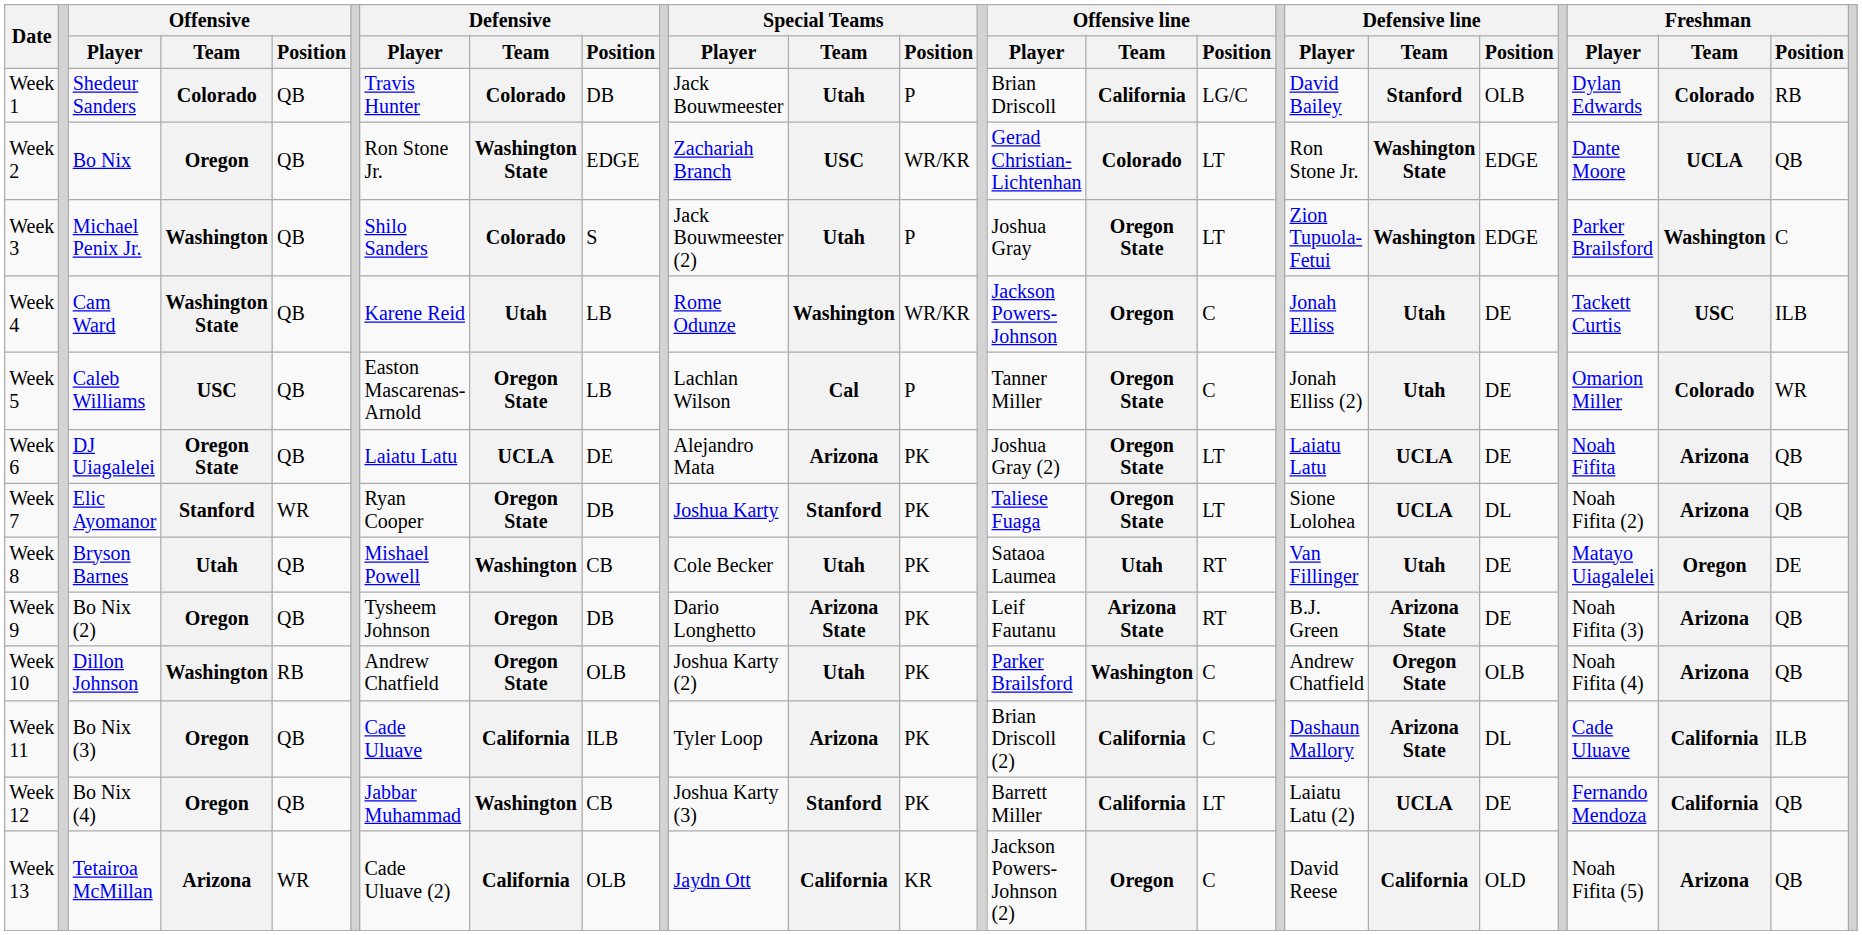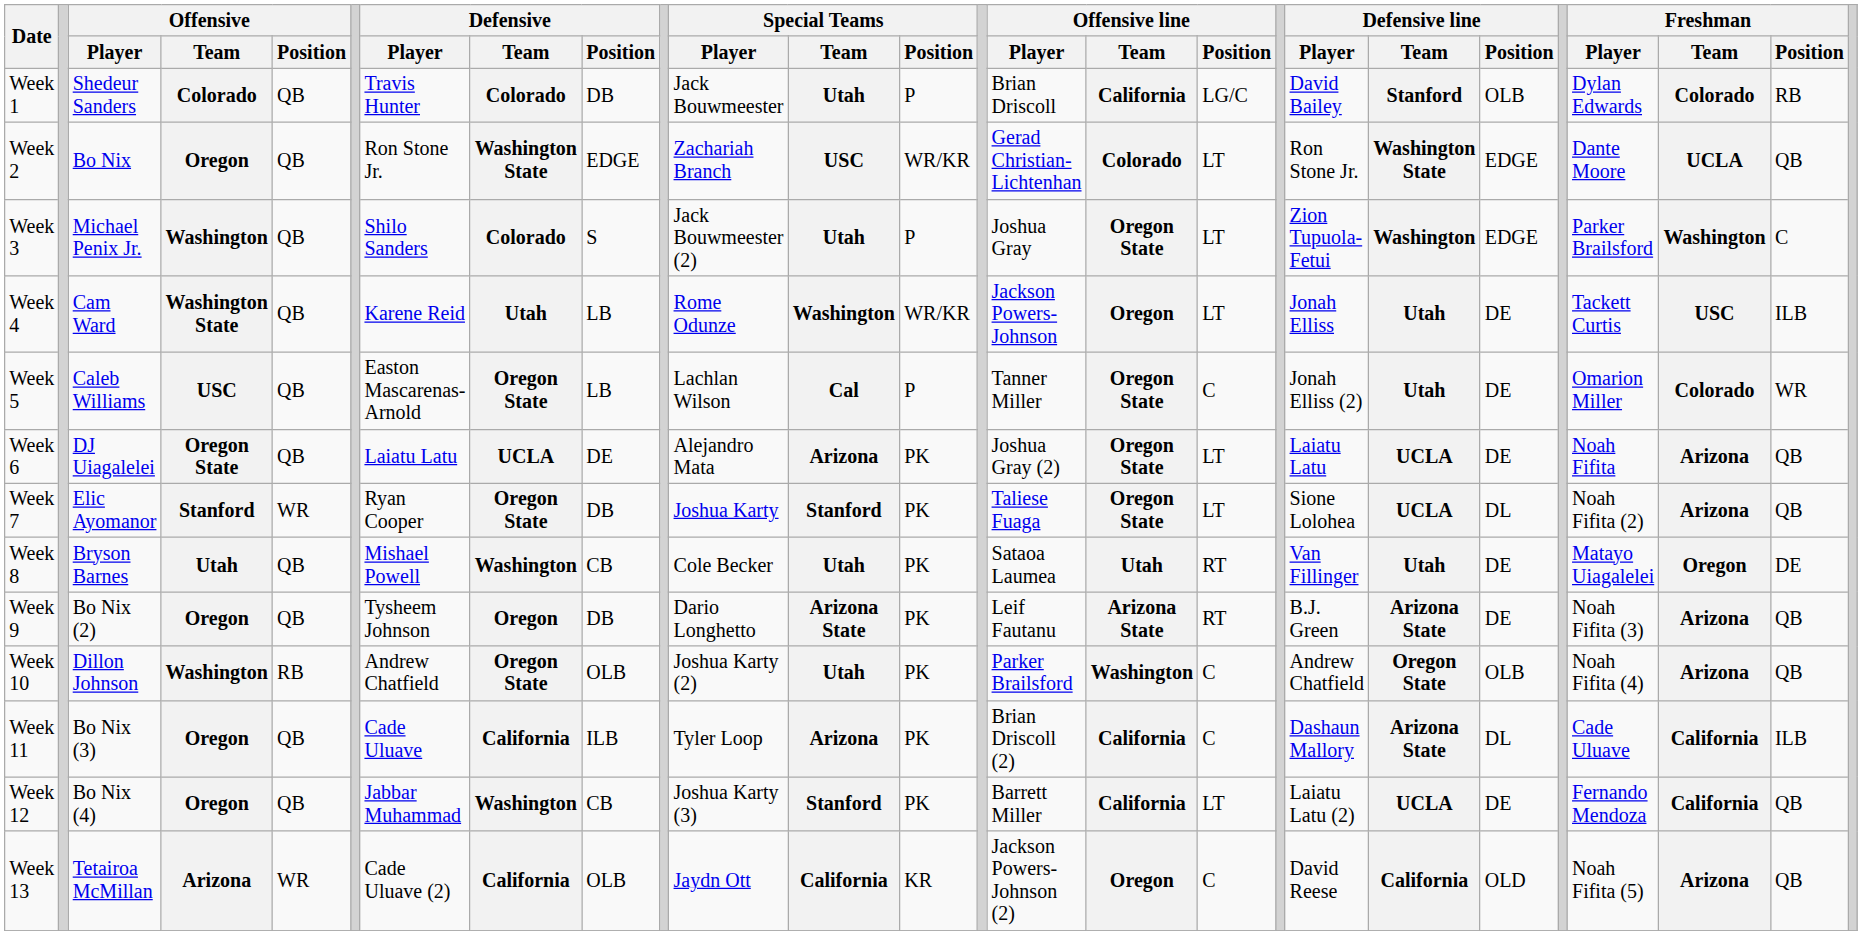 <table class="wikitable">
 <tr>
 <th rowspan="2">Date</th>
 <th rowspan="15" style="background-color:lightgrey;"></th>
 <th colspan="3">Offensive</th>
 <th rowspan="15" style="background-color:lightgrey;"></th>
 <th colspan="3">Defensive</th>
 <th rowspan="15" style="background-color:lightgrey;"></th>
 <th colspan="3">Special Teams</th>
 <th rowspan="15" style="background-color:lightgrey;"></th>
 <th colspan="3">Offensive line</th>
 <th rowspan="15" style="background-color:lightgrey;"></th>
 <th colspan="3">Defensive line</th>
 <th rowspan="15" style="background-color:lightgrey;"></th>
 <th colspan="3">Freshman</th>
 <th rowspan="15" style="background-color:lightgrey;"></th>
 </tr>
 <tr>
 <th>Player</th>
 <th>Team</th>
 <th>Position</th>
 <th>Player</th>
 <th>Team</th>
 <th>Position</th>
 <th>Player</th>
 <th>Team</th>
 <th>Position</th>
 <th>Player</th>
 <th>Team</th>
 <th>Position</th>
 <th>Player</th>
 <th>Team</th>
 <th>Position</th>
 <th>Player</th>
 <th>Team</th>
 <th>Position</th>
 </tr>
 <tr>
 <td>Week 1</td>
 <td><a href='#'>Shedeur Sanders</a></td>
 <th>Colorado</th>
 <td>QB</td>
 <td><a href='#'>Travis Hunter</a></td>
 <th>Colorado</th>
 <td>DB</td>
 <td>Jack Bouwmeester</td>
 <th>Utah</th>
 <td>P</td>
 <td>Brian Driscoll</td>
 <th>California</th>
 <td>LG/C</td>
 <td><a href='#'>David Bailey</a></td>
 <th>Stanford</th>
 <td>OLB</td>
 <td><a href='#'>Dylan Edwards</a></td>
 <th>Colorado</th>
 <td>RB</td>
 </tr>
 <tr>
 <td>Week 2</td>
 <td><a href='#'>Bo Nix</a></td>
 <th>Oregon</th>
 <td>QB</td>
 <td>Ron Stone Jr.</td>
 <th>Washington State</th>
 <td>EDGE</td>
 <td><a href='#'>Zachariah Branch</a></td>
 <th>USC</th>
 <td>WR/KR</td>
 <td><a href='#'>Gerad Christian-Lichtenhan</a></td>
 <th>Colorado</th>
 <td>LT</td>
 <td>Ron Stone Jr.</td>
 <th>Washington State</th>
 <td>EDGE</td>
 <td><a href='#'>Dante Moore</a></td>
 <th>UCLA</th>
 <td>QB</td>
 </tr>
 <tr>
 <td>Week 3 </td>
 <td><a href='#'>Michael Penix Jr.</a></td>
 <th>Washington</th>
 <td>QB</td>
 <td><a href='#'>Shilo Sanders</a></td>
 <th>Colorado</th>
 <td>S</td>
 <td>Jack Bouwmeester (2)</td>
 <th>Utah</th>
 <td>P</td>
 <td>Joshua Gray</td>
 <th>Oregon State</th>
 <td>LT</td>
 <td><a href='#'>Zion Tupuola-Fetui</a></td>
 <th>Washington</th>
 <td>EDGE</td>
 <td><a href='#'>Parker Brailsford</a></td>
 <th>Washington</th>
 <td>C</td>
 </tr>
 <tr>
 <td>Week 4</td>
 <td><a href='#'>Cam Ward</a></td>
 <th>Washington State</th>
 <td>QB</td>
 <td><a href='#'>Karene Reid</a></td>
 <th>Utah</th>
 <td>LB</td>
 <td><a href='#'>Rome Odunze</a></td>
 <th>Washington</th>
 <td>WR/KR</td>
 <td><a href='#'>Jackson Powers-Johnson</a></td>
 <th>Oregon</th>
-<td>C</td>
+<td>LT</td>
 <td><a href='#'>Jonah Elliss</a></td>
 <th>Utah</th>
 <td>DE</td>
 <td><a href='#'>Tackett Curtis</a></td>
 <th>USC</th>
 <td>ILB</td>
 </tr>
 <tr>
 <td>Week 5</td>
 <td><a href='#'>Caleb Williams</a></td>
 <th>USC</th>
 <td>QB</td>
 <td>Easton Mascarenas-Arnold</td>
 <th>Oregon State</th>
 <td>LB</td>
 <td>Lachlan Wilson</td>
 <th>Cal</th>
 <td>P</td>
 <td>Tanner Miller</td>
 <th>Oregon State</th>
 <td>C</td>
 <td>Jonah Elliss (2)</td>
 <th>Utah</th>
 <td>DE</td>
 <td><a href='#'>Omarion Miller</a></td>
 <th>Colorado</th>
 <td>WR</td>
 </tr>
 <tr>
 <td>Week 6</td>
 <td><a href='#'>DJ Uiagalelei</a></td>
 <th>Oregon State</th>
 <td>QB</td>
 <td><a href='#'>Laiatu Latu</a></td>
 <th>UCLA</th>
 <td>DE</td>
 <td>Alejandro Mata</td>
 <th>Arizona</th>
 <td>PK</td>
 <td>Joshua Gray (2)</td>
 <th>Oregon State</th>
 <td>LT</td>
 <td><a href='#'>Laiatu Latu</a></td>
 <th>UCLA</th>
 <td>DE</td>
 <td><a href='#'>Noah Fifita</a></td>
 <th>Arizona</th>
 <td>QB</td>
 </tr>
 <tr>
 <td>Week 7</td>
 <td><a href='#'>Elic Ayomanor</a></td>
 <th>Stanford</th>
 <td>WR</td>
 <td>Ryan Cooper</td>
 <th>Oregon State</th>
 <td>DB</td>
 <td><a href='#'>Joshua Karty</a></td>
 <th>Stanford</th>
 <td>PK</td>
 <td><a href='#'>Taliese Fuaga</a></td>
 <th>Oregon State</th>
 <td>LT</td>
 <td>Sione Lolohea</td>
 <th>UCLA</th>
 <td>DL</td>
 <td>Noah Fifita (2)</td>
 <th>Arizona</th>
 <td>QB</td>
 </tr>
 <tr>
 <td>Week 8</td>
 <td><a href='#'>Bryson Barnes</a></td>
 <th>Utah</th>
 <td>QB</td>
 <td><a href='#'>Mishael Powell</a></td>
 <th>Washington</th>
 <td>CB</td>
 <td>Cole Becker</td>
 <th>Utah</th>
 <td>PK</td>
 <td>Sataoa Laumea</td>
 <th>Utah</th>
 <td>RT</td>
 <td><a href='#'>Van Fillinger</a></td>
 <th>Utah</th>
 <td>DE</td>
 <td><a href='#'>Matayo Uiagalelei</a></td>
 <th>Oregon</th>
 <td>DE</td>
 </tr>
 <tr>
 <td>Week 9</td>
 <td>Bo Nix (2)</td>
 <th>Oregon</th>
 <td>QB</td>
 <td>Tysheem Johnson</td>
 <th>Oregon</th>
 <td>DB</td>
 <td>Dario Longhetto</td>
 <th>Arizona State</th>
 <td>PK</td>
 <td>Leif Fautanu</td>
 <th>Arizona State</th>
 <td>RT</td>
 <td>B.J. Green</td>
 <th>Arizona State</th>
 <td>DE</td>
 <td>Noah Fifita (3)</td>
 <th>Arizona</th>
 <td>QB</td>
 </tr>
 <tr>
 <td>Week 10</td>
 <td><a href='#'>Dillon Johnson</a></td>
 <th>Washington</th>
 <td>RB</td>
 <td>Andrew Chatfield</td>
 <th>Oregon State</th>
 <td>OLB</td>
 <td>Joshua Karty (2)</td>
 <th>Utah</th>
 <td>PK</td>
 <td><a href='#'>Parker Brailsford</a></td>
 <th>Washington</th>
 <td>C</td>
 <td>Andrew Chatfield</td>
 <th>Oregon State</th>
 <td>OLB</td>
 <td>Noah Fifita (4)</td>
 <th>Arizona</th>
 <td>QB</td>
 </tr>
 <tr>
 <td>Week 11</td>
 <td>Bo Nix (3)</td>
 <th>Oregon</th>
 <td>QB</td>
 <td><a href='#'>Cade Uluave</a></td>
 <th>California</th>
 <td>ILB</td>
 <td>Tyler Loop</td>
 <th>Arizona</th>
 <td>PK</td>
 <td>Brian Driscoll (2)</td>
 <th>California</th>
 <td>C</td>
 <td><a href='#'>Dashaun Mallory</a></td>
 <th>Arizona State</th>
 <td>DL</td>
 <td><a href='#'>Cade Uluave</a></td>
 <th>California</th>
 <td>ILB</td>
 </tr>
 <tr>
 <td>Week 12</td>
 <td>Bo Nix (4)</td>
 <th>Oregon</th>
 <td>QB</td>
 <td><a href='#'>Jabbar Muhammad</a></td>
 <th>Washington</th>
 <td>CB</td>
 <td>Joshua Karty (3)</td>
 <th>Stanford</th>
 <td>PK</td>
 <td>Barrett Miller</td>
 <th>California</th>
 <td>LT</td>
 <td>Laiatu Latu (2)</td>
 <th>UCLA</th>
 <td>DE</td>
 <td><a href='#'>Fernando Mendoza</a></td>
 <th>California</th>
 <td>QB</td>
 </tr>
 <tr>
 <td>Week 13</td>
 <td><a href='#'>Tetairoa McMillan</a></td>
 <th>Arizona</th>
 <td>WR</td>
 <td>Cade Uluave (2)</td>
 <th>California</th>
 <td>OLB</td>
 <td><a href='#'>Jaydn Ott</a></td>
 <th>California</th>
 <td>KR</td>
 <td>Jackson Powers-Johnson (2)</td>
 <th>Oregon</th>
 <td>C</td>
 <td>David Reese</td>
 <th>California</th>
 <td>OLD</td>
 <td>Noah Fifita (5)</td>
 <th>Arizona</th>
 <td>QB</td>
 </tr>
 <tr>
 </tr>
 </table>
